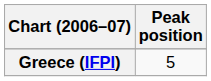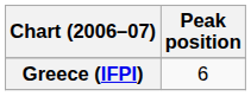 <table class="wikitable plainrowheaders sortable">
 <tr>
 <th>Chart (2006–07)</th>
 <th>Peak<br>position</th>
 </tr>
 <tr>
 </tr>
 <tr>
 </tr>
 <tr>
 </tr>
 <tr>
 </tr>
 <tr>
 <th scope="row">Greece (<a href='#'>IFPI</a>)</th>
-<td style="text-align:center;">5</td>
+<td style="text-align:center;">6</td>
 </tr>
 <tr>
 </tr>
 <tr>
 </tr>
 <tr>
 </tr>
 <tr>
 </tr>
 <tr>
 </tr>
 <tr>
 </tr>
 </table>
